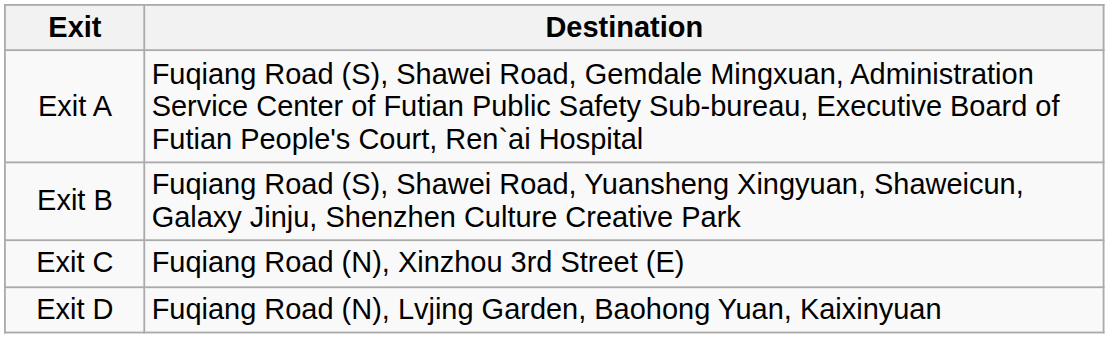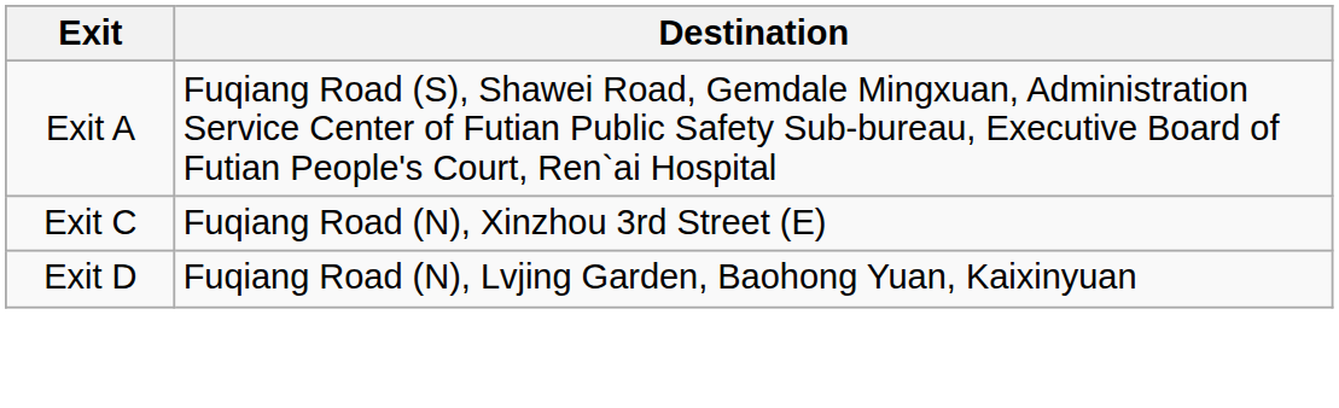 <table class="wikitable">
 <tr>
 <th style="width:70px">Exit</th>
 <th>Destination</th>
 </tr>
 <tr>
 <td align="center">Exit A</td>
 <td>Fuqiang Road (S), Shawei Road, Gemdale Mingxuan, Administration Service Center of Futian Public Safety Sub-bureau, Executive Board of Futian People's Court, Ren`ai Hospital</td>
 </tr>
 <tr>
-<td align="center">Exit B</td>
-<td>Fuqiang Road (S), Shawei Road, Yuansheng Xingyuan, Shaweicun, Galaxy Jinju, Shenzhen Culture Creative Park</td>
-</tr>
-<tr>
 <td align="center">Exit C</td>
 <td>Fuqiang Road (N), Xinzhou 3rd Street (E)</td>
 </tr>
 <tr>
 <td align="center">Exit D</td>
 <td>Fuqiang Road (N), Lvjing Garden, Baohong Yuan, Kaixinyuan</td>
 </tr>
 </table>
